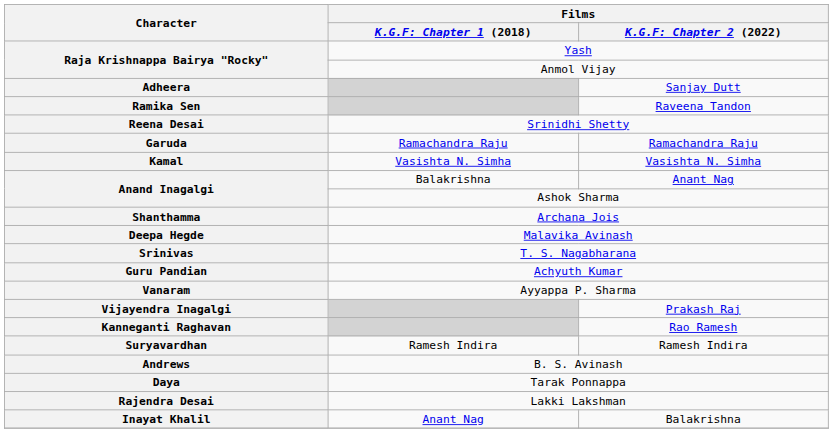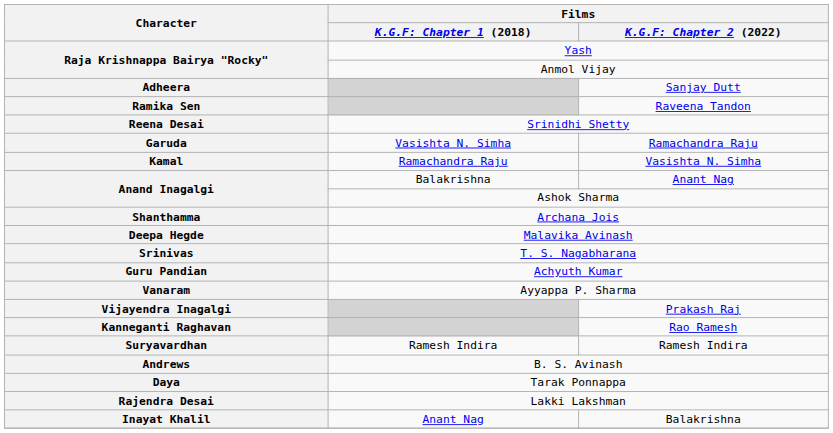 <table class="wikitable" width ="75%" style="text-align:center">
 <tr>
 <th rowspan="2">Character</th>
 <th colspan="2">Films</th>
 </tr>
 <tr>
 <th><em><a href='#'>K.G.F: Chapter 1</a></em> (2018)</th>
 <th><em><a href='#'>K.G.F: Chapter 2</a></em> (2022)</th>
 </tr>
 <tr>
 <th rowspan="2">Raja Krishnappa Bairya "Rocky"</th>
 <td colspan="2"><a href='#'>Yash</a></td>
 </tr>
 <tr>
 <td colspan="2">Anmol Vijay</td>
 </tr>
 <tr>
 <th>Adheera</th>
 <td style="background:#d3d3d3;"></td>
 <td><a href='#'>Sanjay Dutt</a></td>
 </tr>
 <tr>
 <th>Ramika Sen</th>
 <td style="background:#d3d3d3;"></td>
 <td><a href='#'>Raveena Tandon</a></td>
 </tr>
 <tr>
 <th>Reena Desai</th>
 <td colspan="2"><a href='#'>Srinidhi Shetty</a></td>
 </tr>
 <tr>
 <th>Garuda</th>
-<td><a href='#'>Ramachandra Raju</a></td>
+<td><a href='#'>Vasishta N. Simha</a></td>
 <td><a href='#'>Ramachandra Raju</a></td>
 </tr>
 <tr>
 <th>Kamal</th>
-<td><a href='#'>Vasishta N. Simha</a></td>
+<td><a href='#'>Ramachandra Raju</a></td>
 <td><a href='#'>Vasishta N. Simha</a></td>
 </tr>
 <tr>
 <th rowspan=2>Anand Inagalgi</th>
 <td>Balakrishna</td>
 <td><a href='#'>Anant Nag</a></td>
 </tr>
 <tr>
 <td colspan="2">Ashok Sharma</td>
 </tr>
 <tr>
 <th>Shanthamma</th>
 <td colspan="2"><a href='#'>Archana Jois</a></td>
 </tr>
 <tr>
 <th>Deepa Hegde</th>
 <td colspan="2"><a href='#'>Malavika Avinash</a></td>
 </tr>
 <tr>
 <th>Srinivas</th>
 <td colspan="2"><a href='#'>T. S. Nagabharana</a></td>
 </tr>
 <tr>
 <th>Guru Pandian</th>
 <td colspan="2"><a href='#'>Achyuth Kumar</a></td>
 </tr>
 <tr>
 <th>Vanaram</th>
 <td colspan="2">Ayyappa P. Sharma</td>
 </tr>
 <tr>
 <th>Vijayendra Inagalgi</th>
 <td style="background:#d3d3d3;"></td>
 <td><a href='#'>Prakash Raj</a></td>
 </tr>
 <tr>
 <th>Kanneganti Raghavan</th>
 <td style="background:#d3d3d3;"></td>
 <td><a href='#'>Rao Ramesh</a></td>
 </tr>
 <tr>
 <th>Suryavardhan</th>
 <td>Ramesh Indira</td>
 <td>Ramesh Indira</td>
 </tr>
 <tr>
 <th>Andrews</th>
 <td colspan=2>B. S. Avinash</td>
 </tr>
 <tr>
 <th>Daya</th>
 <td colspan=2>Tarak Ponnappa</td>
 </tr>
 <tr>
 <th>Rajendra Desai</th>
 <td colspan="2">Lakki Lakshman</td>
 </tr>
 <tr>
 <th>Inayat Khalil</th>
 <td><a href='#'>Anant Nag</a></td>
 <td>Balakrishna</td>
 </tr>
 <tr>
 </tr>
 </table>
